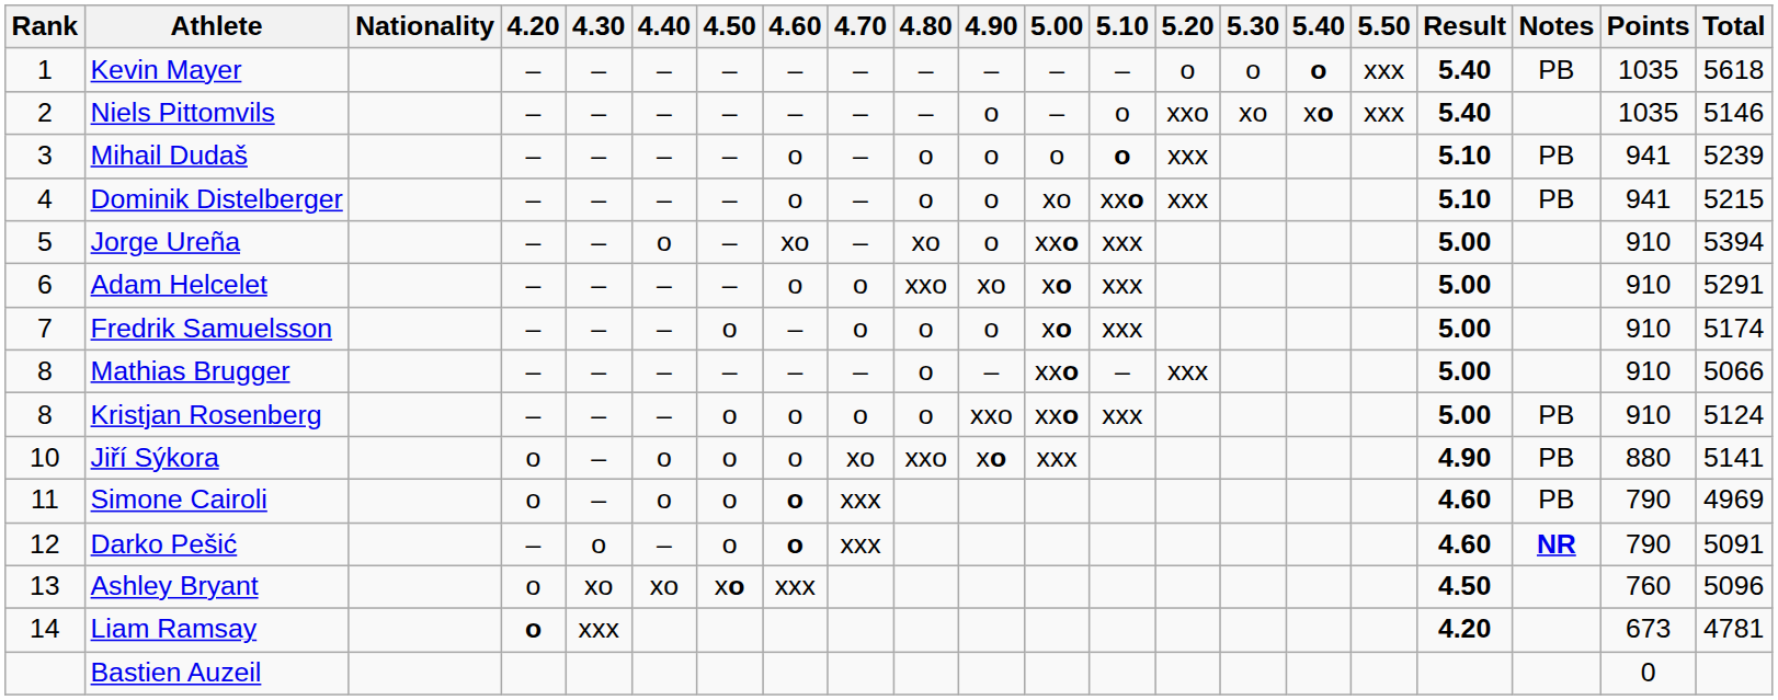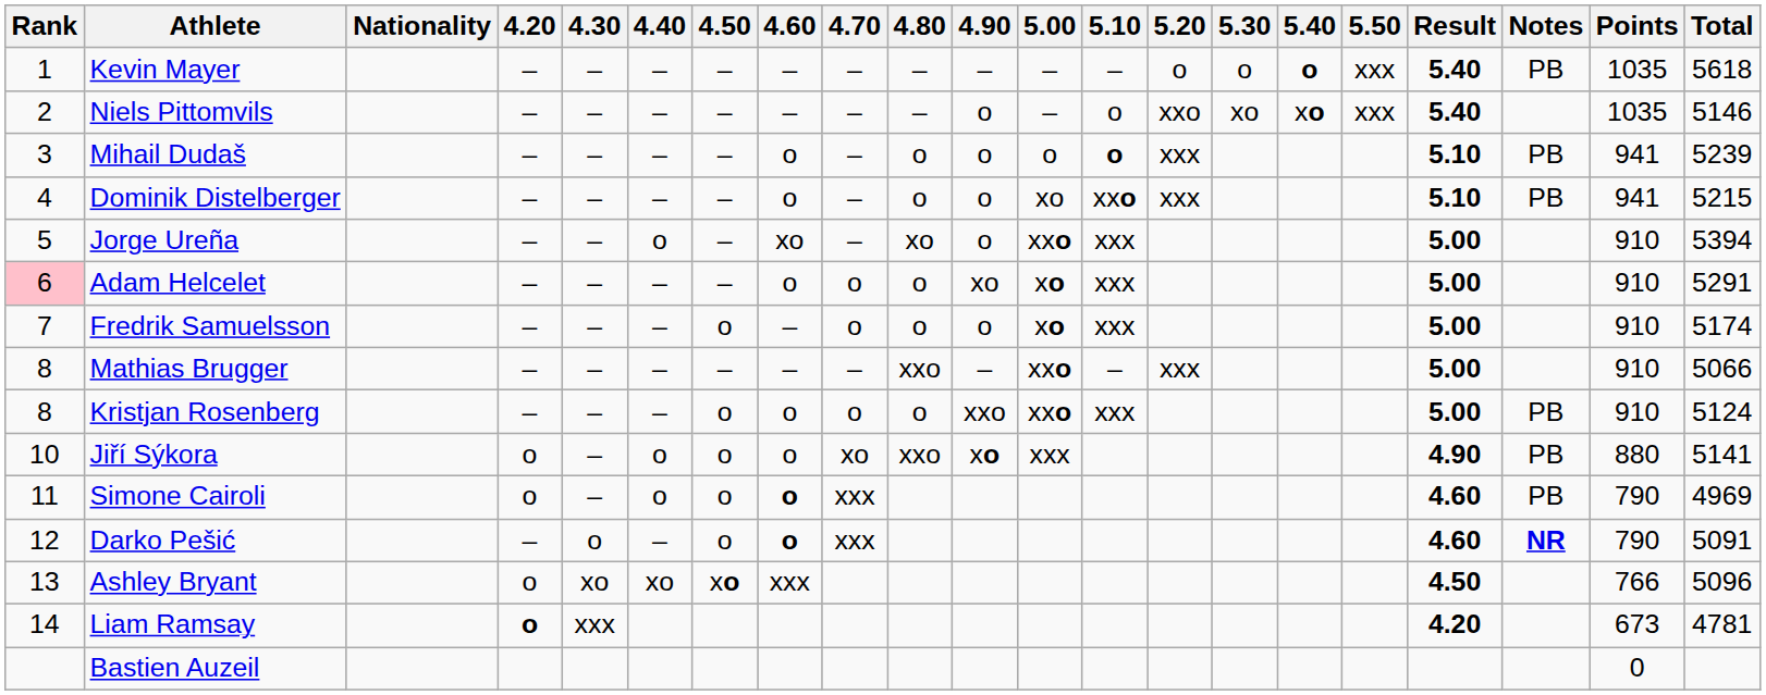 <table class="wikitable sortable" style="text-align:center">
 <tr>
 <th>Rank</th>
 <th>Athlete</th>
 <th>Nationality</th>
 <th>4.20</th>
 <th>4.30</th>
 <th>4.40</th>
 <th>4.50</th>
 <th>4.60</th>
 <th>4.70</th>
 <th>4.80</th>
 <th>4.90</th>
 <th>5.00</th>
 <th>5.10</th>
 <th>5.20</th>
 <th>5.30</th>
 <th>5.40</th>
 <th>5.50</th>
 <th>Result</th>
 <th>Notes</th>
 <th>Points</th>
 <th>Total</th>
 </tr>
 <tr>
 <td>1</td>
 <td align=left><a href='#'>Kevin Mayer</a></td>
 <td align=left></td>
 <td>–</td>
 <td>–</td>
 <td>–</td>
 <td>–</td>
 <td>–</td>
 <td>–</td>
 <td>–</td>
 <td>–</td>
 <td>–</td>
 <td>–</td>
 <td>o</td>
 <td>o</td>
 <td><strong>o</strong></td>
 <td>xxx</td>
 <td><strong>5.40</strong></td>
 <td>PB</td>
 <td>1035</td>
 <td>5618</td>
 </tr>
 <tr>
 <td>2</td>
 <td align=left><a href='#'>Niels Pittomvils</a></td>
 <td align=left></td>
 <td>–</td>
 <td>–</td>
 <td>–</td>
 <td>–</td>
 <td>–</td>
 <td>–</td>
 <td>–</td>
 <td>o</td>
 <td>–</td>
 <td>o</td>
 <td>xxo</td>
 <td>xo</td>
 <td>x<strong>o</strong></td>
 <td>xxx</td>
 <td><strong>5.40</strong></td>
 <td></td>
 <td>1035</td>
 <td>5146</td>
 </tr>
 <tr>
 <td>3</td>
 <td align=left><a href='#'>Mihail Dudaš</a></td>
 <td align=left></td>
 <td>–</td>
 <td>–</td>
 <td>–</td>
 <td>–</td>
 <td>o</td>
 <td>–</td>
 <td>o</td>
 <td>o</td>
 <td>o</td>
 <td><strong>o</strong></td>
 <td>xxx</td>
 <td></td>
 <td></td>
 <td></td>
 <td><strong>5.10</strong></td>
 <td>PB</td>
 <td>941</td>
 <td>5239</td>
 </tr>
 <tr>
 <td>4</td>
 <td align=left><a href='#'>Dominik Distelberger</a></td>
 <td align=left></td>
 <td>–</td>
 <td>–</td>
 <td>–</td>
 <td>–</td>
 <td>o</td>
 <td>–</td>
 <td>o</td>
 <td>o</td>
 <td>xo</td>
 <td>xx<strong>o</strong></td>
 <td>xxx</td>
 <td></td>
 <td></td>
 <td></td>
 <td><strong>5.10</strong></td>
 <td>PB</td>
 <td>941</td>
 <td>5215</td>
 </tr>
 <tr>
 <td>5</td>
 <td align=left><a href='#'>Jorge Ureña</a></td>
 <td align=left></td>
 <td>–</td>
 <td>–</td>
 <td>o</td>
 <td>–</td>
 <td>xo</td>
 <td>–</td>
 <td>xo</td>
 <td>o</td>
 <td>xx<strong>o</strong></td>
 <td>xxx</td>
 <td></td>
 <td></td>
 <td></td>
 <td></td>
 <td><strong>5.00</strong></td>
 <td></td>
 <td>910</td>
 <td>5394</td>
 </tr>
 <tr>
-<td>6</td>
+<td style="background: pink;">6</td>
 <td align=left><a href='#'>Adam Helcelet</a></td>
 <td align=left></td>
 <td>–</td>
 <td>–</td>
 <td>–</td>
 <td>–</td>
 <td>o</td>
 <td>o</td>
-<td>xxo</td>
+<td>o</td>
 <td>xo</td>
 <td>x<strong>o</strong></td>
 <td>xxx</td>
 <td></td>
 <td></td>
 <td></td>
 <td></td>
 <td><strong>5.00</strong></td>
 <td></td>
 <td>910</td>
 <td>5291</td>
 </tr>
 <tr>
 <td>7</td>
 <td align=left><a href='#'>Fredrik Samuelsson</a></td>
 <td align=left></td>
 <td>–</td>
 <td>–</td>
 <td>–</td>
 <td>o</td>
 <td>–</td>
 <td>o</td>
 <td>o</td>
 <td>o</td>
 <td>x<strong>o</strong></td>
 <td>xxx</td>
 <td></td>
 <td></td>
 <td></td>
 <td></td>
 <td><strong>5.00</strong></td>
 <td></td>
 <td>910</td>
 <td>5174</td>
 </tr>
 <tr>
 <td>8</td>
 <td align=left><a href='#'>Mathias Brugger</a></td>
 <td align=left></td>
 <td>–</td>
 <td>–</td>
 <td>–</td>
 <td>–</td>
 <td>–</td>
 <td>–</td>
-<td>o</td>
+<td>xxo</td>
 <td>–</td>
 <td>xx<strong>o</strong></td>
 <td>–</td>
 <td>xxx</td>
 <td></td>
 <td></td>
 <td></td>
 <td><strong>5.00</strong></td>
 <td></td>
 <td>910</td>
 <td>5066</td>
 </tr>
 <tr>
 <td>8</td>
 <td align=left><a href='#'>Kristjan Rosenberg</a></td>
 <td align=left></td>
 <td>–</td>
 <td>–</td>
 <td>–</td>
 <td>o</td>
 <td>o</td>
 <td>o</td>
 <td>o</td>
 <td>xxo</td>
 <td>xx<strong>o</strong></td>
 <td>xxx</td>
 <td></td>
 <td></td>
 <td></td>
 <td></td>
 <td><strong>5.00</strong></td>
 <td>PB</td>
 <td>910</td>
 <td>5124</td>
 </tr>
 <tr>
 <td>10</td>
 <td align=left><a href='#'>Jiří Sýkora</a></td>
 <td align=left></td>
 <td>o</td>
 <td>–</td>
 <td>o</td>
 <td>o</td>
 <td>o</td>
 <td>xo</td>
 <td>xxo</td>
 <td>x<strong>o</strong></td>
 <td>xxx</td>
 <td></td>
 <td></td>
 <td></td>
 <td></td>
 <td></td>
 <td><strong>4.90</strong></td>
 <td>PB</td>
 <td>880</td>
 <td>5141</td>
 </tr>
 <tr>
 <td>11</td>
 <td align=left><a href='#'>Simone Cairoli</a></td>
 <td align=left></td>
 <td>o</td>
 <td>–</td>
 <td>o</td>
 <td>o</td>
 <td><strong>o</strong></td>
 <td>xxx</td>
 <td></td>
 <td></td>
 <td></td>
 <td></td>
 <td></td>
 <td></td>
 <td></td>
 <td></td>
 <td><strong>4.60</strong></td>
 <td>PB</td>
 <td>790</td>
 <td>4969</td>
 </tr>
 <tr>
 <td>12</td>
 <td align=left><a href='#'>Darko Pešić</a></td>
 <td align=left></td>
 <td>–</td>
 <td>o</td>
 <td>–</td>
 <td>o</td>
 <td><strong>o</strong></td>
 <td>xxx</td>
 <td></td>
 <td></td>
 <td></td>
 <td></td>
 <td></td>
 <td></td>
 <td></td>
 <td></td>
 <td><strong>4.60</strong></td>
 <td><strong><a href='#'>NR</a></strong></td>
 <td>790</td>
 <td>5091</td>
 </tr>
 <tr>
 <td>13</td>
 <td align=left><a href='#'>Ashley Bryant</a></td>
 <td align=left></td>
 <td>o</td>
 <td>xo</td>
 <td>xo</td>
 <td>x<strong>o</strong></td>
 <td>xxx</td>
 <td></td>
 <td></td>
 <td></td>
 <td></td>
 <td></td>
 <td></td>
 <td></td>
 <td></td>
 <td></td>
 <td><strong>4.50</strong></td>
 <td></td>
-<td>760</td>
+<td>766</td>
 <td>5096</td>
 </tr>
 <tr>
 <td>14</td>
 <td align=left><a href='#'>Liam Ramsay</a></td>
 <td align=left></td>
 <td><strong>o</strong></td>
 <td>xxx</td>
 <td></td>
 <td></td>
 <td></td>
 <td></td>
 <td></td>
 <td></td>
 <td></td>
 <td></td>
 <td></td>
 <td></td>
 <td></td>
 <td></td>
 <td><strong>4.20</strong></td>
 <td></td>
 <td>673</td>
 <td>4781</td>
 </tr>
 <tr>
 <td></td>
 <td align=left><a href='#'>Bastien Auzeil</a></td>
 <td align=left></td>
 <td></td>
 <td></td>
 <td></td>
 <td></td>
 <td></td>
 <td></td>
 <td></td>
 <td></td>
 <td></td>
 <td></td>
 <td></td>
 <td></td>
 <td></td>
 <td></td>
 <td><strong></strong></td>
 <td></td>
 <td>0</td>
 <td></td>
 </tr>
 </table>
